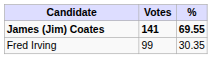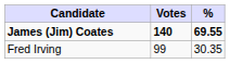 <table class="wikitable">
 <tr>
 <th style="background:#ddf; width:200px;">Candidate</th>
 <th style="background:#ddf; width:50px;">Votes</th>
 <th style="background:#ddf; width:30px;">%</th>
 </tr>
 <tr>
 <td><strong>James (Jim) Coates</strong></td>
-<td><strong>141</strong></td>
+<td><strong>140</strong></td>
 <td><strong>69.55</strong></td>
 </tr>
 <tr>
 <td>Fred Irving</td>
 <td>99</td>
 <td>30.35</td>
 </tr>
 </table>
